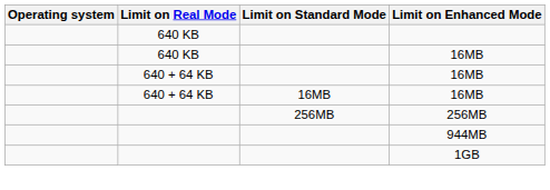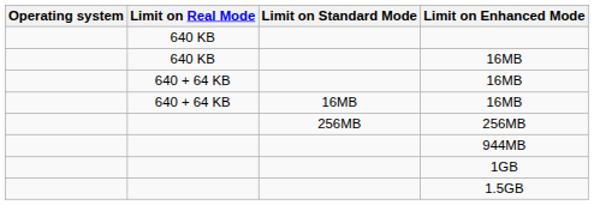 <table class="wikitable sortable" style=text-align:center>
 <tr>
 <th>Operating system</th>
 <th>Limit on <a href='#'>Real Mode</a></th>
 <th>Limit on Standard Mode</th>
 <th>Limit on Enhanced Mode</th>
 </tr>
 <tr>
 <td></td>
 <td>640 KB</td>
 <td></td>
 <td></td>
 </tr>
 <tr>
 <td></td>
 <td>640 KB</td>
 <td></td>
 <td>16MB</td>
 </tr>
 <tr>
 <td></td>
 <td>640 + 64 KB</td>
 <td></td>
 <td>16MB</td>
 </tr>
 <tr>
 <td></td>
 <td>640 + 64 KB</td>
 <td>16MB</td>
 <td>16MB</td>
 </tr>
 <tr>
 <td></td>
 <td></td>
 <td>256MB</td>
 <td>256MB</td>
 </tr>
 <tr>
 <td></td>
 <td></td>
 <td></td>
 <td>944MB</td>
 </tr>
 <tr>
 <td></td>
 <td></td>
 <td></td>
 <td>1GB</td>
 </tr>
+<tr>
+<td></td>
+<td></td>
+<td></td>
+<td>1.5GB</td>
+</tr>
 </table>
